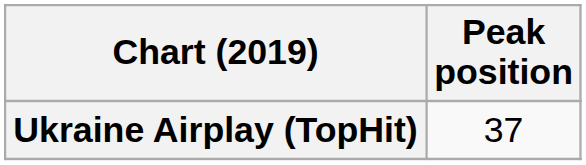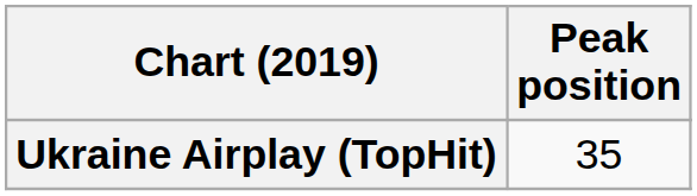 <table class="wikitable sortable plainrowheaders" style="text-align:center;">
 <tr>
 <th>Chart (2019)</th>
 <th>Peak<br>position</th>
 </tr>
 <tr>
 </tr>
 <tr>
 <th scope="row">Ukraine Airplay (TopHit)</th>
-<td>37</td>
+<td>35</td>
 </tr>
 <tr>
 </tr>
 </table>
